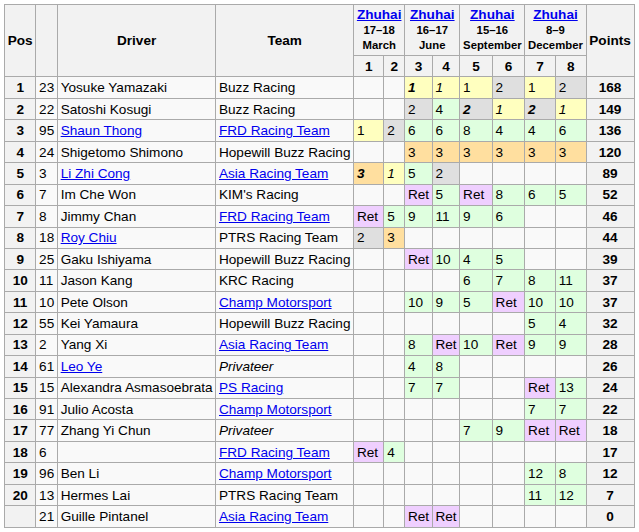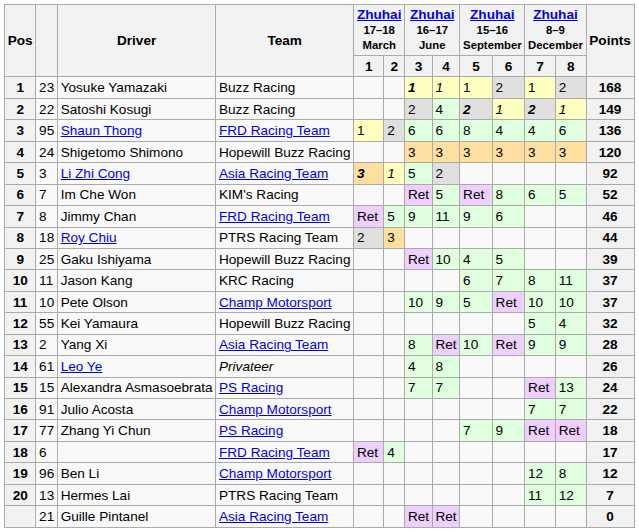 <table class="wikitable" style="font-size:85%">
 <tr>
 <th rowspan=2>Pos</th>
 <th rowspan=2></th>
 <th rowspan=2>Driver</th>
 <th rowspan=2>Team</th>
 <th colspan=2><a href='#'>Zhuhai</a><br><small>17–18 March</small></th>
 <th colspan=2><a href='#'>Zhuhai</a><br><small>16–17 June</small></th>
 <th colspan=2><a href='#'>Zhuhai</a><br><small>15–16 September</small></th>
 <th colspan=2><a href='#'>Zhuhai</a><br><small>8–9 December</small></th>
 <th rowspan=2>Points</th>
 </tr>
 <tr>
 <th width="12.5">1</th>
 <th width="12.5">2</th>
 <th width="12.5">3</th>
 <th width="12.5">4</th>
 <th width="12.5">5</th>
 <th width="12.5">6</th>
 <th width="12.5">7</th>
 <th width="12.5">8</th>
 </tr>
 <tr>
 <th>1</th>
 <td>23</td>
 <td> Yosuke Yamazaki</td>
 <td>Buzz Racing</td>
 <td></td>
 <td></td>
 <td style="background:#FFFFBF;"><strong><em>1</em></strong></td>
 <td style="background:#FFFFBF;"><em>1</em></td>
 <td style="background:#FFFFBF;">1</td>
 <td style="background:#DFDFDF;">2</td>
 <td style="background:#FFFFBF;">1</td>
 <td style="background:#DFDFDF;">2</td>
 <th>168</th>
 </tr>
 <tr>
 <th>2</th>
 <td>22</td>
 <td> Satoshi Kosugi</td>
 <td>Buzz Racing</td>
 <td></td>
 <td></td>
 <td style="background:#DFDFDF;">2</td>
 <td style="background:#DFFFDF;">4</td>
 <td style="background:#DFDFDF;"><strong><em>2</em></strong></td>
 <td style="background:#FFFFBF;"><em>1</em></td>
 <td style="background:#DFDFDF;"><strong><em>2</em></strong></td>
 <td style="background:#FFFFBF;"><em>1</em></td>
 <th>149</th>
 </tr>
 <tr>
 <th>3</th>
 <td>95</td>
 <td> <a href='#'>Shaun Thong</a></td>
 <td><a href='#'>FRD Racing Team</a></td>
 <td style="background:#FFFFBF;">1</td>
 <td style="background:#DFDFDF;">2</td>
 <td style="background:#DFFFDF;">6</td>
 <td style="background:#DFFFDF;">6</td>
 <td style="background:#DFFFDF;">8</td>
 <td style="background:#DFFFDF;">4</td>
 <td style="background:#DFFFDF;">4</td>
 <td style="background:#DFFFDF;">6</td>
 <th>136</th>
 </tr>
 <tr>
 <th>4</th>
 <td>24</td>
 <td> Shigetomo Shimono</td>
 <td>Hopewill Buzz Racing</td>
 <td></td>
 <td></td>
 <td style="background:#FFDF9F;">3</td>
 <td style="background:#FFDF9F;">3</td>
 <td style="background:#FFDF9F;">3</td>
 <td style="background:#FFDF9F;">3</td>
 <td style="background:#FFDF9F;">3</td>
 <td style="background:#FFDF9F;">3</td>
 <th>120</th>
 </tr>
 <tr>
 <th>5</th>
 <td>3</td>
 <td> <a href='#'>Li Zhi Cong</a></td>
 <td><a href='#'>Asia Racing Team</a></td>
 <td style="background:#FFDF9F;"><strong><em>3</em></strong></td>
 <td style="background:#FFFFBF;"><em>1</em></td>
 <td style="background:#DFFFDF;">5</td>
 <td style="background:#DFDFDF;">2</td>
 <td></td>
 <td></td>
 <td></td>
 <td></td>
-<th>89</th>
+<th>92</th>
 </tr>
 <tr>
 <th>6</th>
 <td>7</td>
 <td> Im Che Won</td>
 <td>KIM's Racing</td>
 <td></td>
 <td></td>
 <td style="background:#EFCFFF;">Ret</td>
 <td style="background:#DFFFDF;">5</td>
 <td style="background:#EFCFFF;">Ret</td>
 <td style="background:#DFFFDF;">8</td>
 <td style="background:#DFFFDF;">6</td>
 <td style="background:#DFFFDF;">5</td>
 <th>52</th>
 </tr>
 <tr>
 <th>7</th>
 <td>8</td>
 <td> Jimmy Chan</td>
 <td><a href='#'>FRD Racing Team</a></td>
 <td style="background:#EFCFFF;">Ret</td>
 <td style="background:#DFFFDF;">5</td>
 <td style="background:#DFFFDF;">9</td>
 <td style="background:#DFFFDF;">11</td>
 <td style="background:#DFFFDF;">9</td>
 <td style="background:#DFFFDF;">6</td>
 <td></td>
 <td></td>
 <th>46</th>
 </tr>
 <tr>
 <th>8</th>
 <td>18</td>
 <td> <a href='#'>Roy Chiu</a></td>
 <td>PTRS Racing Team</td>
 <td style="background:#DFDFDF;">2</td>
 <td style="background:#FFDF9F;">3</td>
 <td></td>
 <td></td>
 <td></td>
 <td></td>
 <td></td>
 <td></td>
 <th>44</th>
 </tr>
 <tr>
 <th>9</th>
 <td>25</td>
 <td> Gaku Ishiyama</td>
 <td>Hopewill Buzz Racing</td>
 <td></td>
 <td></td>
 <td style="background:#EFCFFF;">Ret</td>
 <td style="background:#DFFFDF;">10</td>
 <td style="background:#DFFFDF;">4</td>
 <td style="background:#DFFFDF;">5</td>
 <td></td>
 <td></td>
 <th>39</th>
 </tr>
 <tr>
 <th>10</th>
 <td>11</td>
 <td> Jason Kang</td>
 <td>KRC Racing</td>
 <td></td>
 <td></td>
 <td></td>
 <td></td>
 <td style="background:#DFFFDF;">6</td>
 <td style="background:#DFFFDF;">7</td>
 <td style="background:#DFFFDF;">8</td>
 <td style="background:#DFFFDF;">11</td>
 <th>37</th>
 </tr>
 <tr>
 <th>11</th>
 <td>10</td>
 <td> Pete Olson</td>
 <td><a href='#'>Champ Motorsport</a></td>
 <td></td>
 <td></td>
 <td style="background:#DFFFDF;">10</td>
 <td style="background:#DFFFDF;">9</td>
 <td style="background:#DFFFDF;">5</td>
 <td style="background:#EFCFFF;">Ret</td>
 <td style="background:#DFFFDF;">10</td>
 <td style="background:#DFFFDF;">10</td>
 <th>37</th>
 </tr>
 <tr>
 <th>12</th>
 <td>55</td>
 <td> Kei Yamaura</td>
 <td>Hopewill Buzz Racing</td>
 <td></td>
 <td></td>
 <td></td>
 <td></td>
 <td></td>
 <td></td>
 <td style="background:#DFFFDF;">5</td>
 <td style="background:#DFFFDF;">4</td>
 <th>32</th>
 </tr>
 <tr>
 <th>13</th>
 <td>2</td>
 <td> Yang Xi</td>
 <td><a href='#'>Asia Racing Team</a></td>
 <td></td>
 <td></td>
 <td style="background:#DFFFDF;">8</td>
 <td style="background:#EFCFFF;">Ret</td>
 <td style="background:#DFFFDF;">10</td>
 <td style="background:#EFCFFF;">Ret</td>
 <td style="background:#DFFFDF;">9</td>
 <td style="background:#DFFFDF;">9</td>
 <th>28</th>
 </tr>
 <tr>
 <th>14</th>
 <td>61</td>
 <td> <a href='#'>Leo Ye</a></td>
 <td><em>Privateer</em></td>
 <td></td>
 <td></td>
 <td style="background:#DFFFDF;">4</td>
 <td style="background:#DFFFDF;">8</td>
 <td></td>
 <td></td>
 <td></td>
 <td></td>
 <th>26</th>
 </tr>
 <tr>
 <th>15</th>
 <td>15</td>
 <td> Alexandra Asmasoebrata</td>
 <td><a href='#'>PS Racing</a></td>
 <td></td>
 <td></td>
 <td style="background:#DFFFDF;">7</td>
 <td style="background:#DFFFDF;">7</td>
 <td></td>
 <td></td>
 <td style="background:#EFCFFF;">Ret</td>
 <td style="background:#DFFFDF;">13</td>
 <th>24</th>
 </tr>
 <tr>
 <th>16</th>
 <td>91</td>
 <td> Julio Acosta</td>
 <td><a href='#'>Champ Motorsport</a></td>
 <td></td>
 <td></td>
 <td></td>
 <td></td>
 <td></td>
 <td></td>
 <td style="background:#DFFFDF;">7</td>
 <td style="background:#DFFFDF;">7</td>
 <th>22</th>
 </tr>
 <tr>
 <th>17</th>
 <td>77</td>
 <td> Zhang Yi Chun</td>
-<td><em>Privateer</em></td>
+<td><a href='#'>PS Racing</a></td>
 <td></td>
 <td></td>
 <td></td>
 <td></td>
 <td style="background:#DFFFDF;">7</td>
 <td style="background:#DFFFDF;">9</td>
 <td style="background:#EFCFFF;">Ret</td>
 <td style="background:#EFCFFF;">Ret</td>
 <th>18</th>
 </tr>
 <tr>
 <th>18</th>
 <td>6</td>
 <td> </td>
 <td><a href='#'>FRD Racing Team</a></td>
 <td style="background:#EFCFFF;">Ret</td>
 <td style="background:#DFFFDF;">4</td>
 <td></td>
 <td></td>
 <td></td>
 <td></td>
 <td></td>
 <td></td>
 <th>17</th>
 </tr>
 <tr>
 <th>19</th>
 <td>96</td>
 <td> Ben Li</td>
 <td><a href='#'>Champ Motorsport</a></td>
 <td></td>
 <td></td>
 <td></td>
 <td></td>
 <td></td>
 <td></td>
 <td style="background:#DFFFDF;">12</td>
 <td style="background:#DFFFDF;">8</td>
 <th>12</th>
 </tr>
 <tr>
 <th>20</th>
 <td>13</td>
 <td> Hermes Lai</td>
 <td>PTRS Racing Team</td>
 <td></td>
 <td></td>
 <td></td>
 <td></td>
 <td></td>
 <td></td>
 <td style="background:#DFFFDF;">11</td>
 <td style="background:#DFFFDF;">12</td>
 <th>7</th>
 </tr>
 <tr>
 <th></th>
 <td>21</td>
 <td> Guille Pintanel</td>
 <td><a href='#'>Asia Racing Team</a></td>
 <td></td>
 <td></td>
 <td style="background:#EFCFFF;">Ret</td>
 <td style="background:#EFCFFF;">Ret</td>
 <td></td>
 <td></td>
 <td></td>
 <td></td>
 <th>0</th>
 </tr>
 </table>
